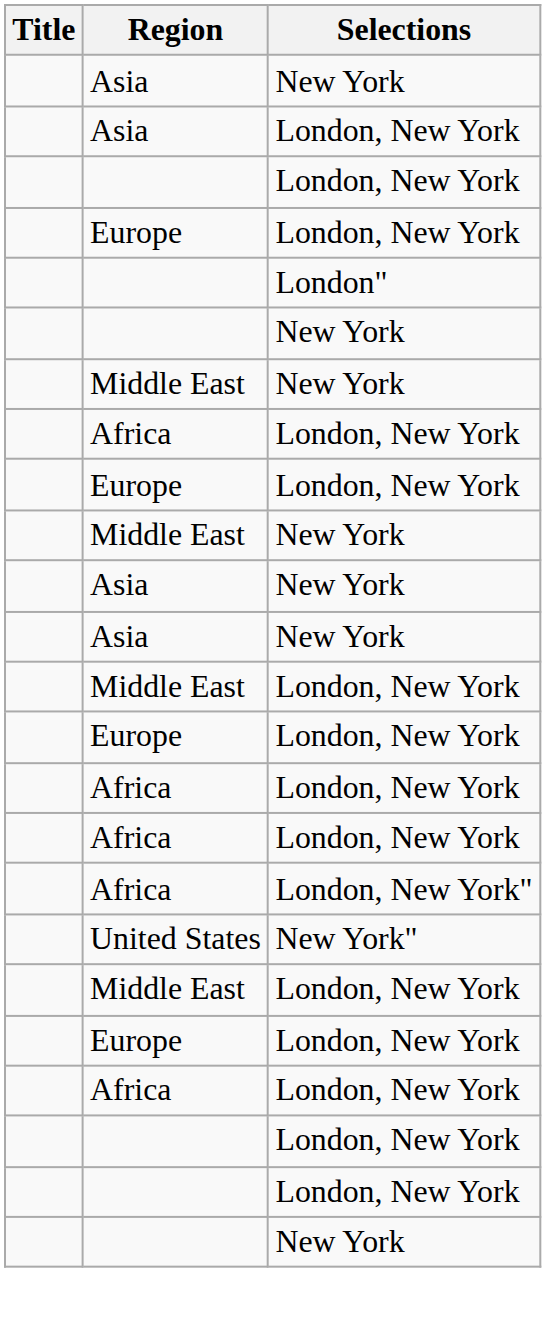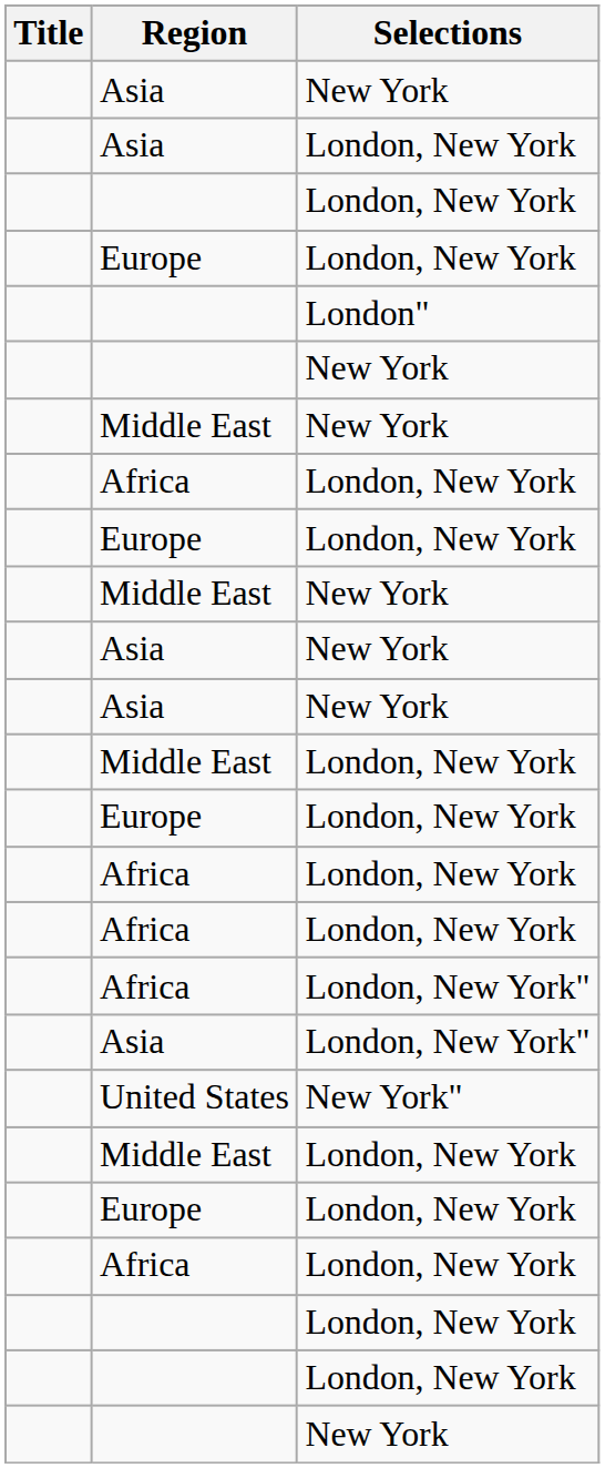 <table class="wikitable">
 <tr>
 <th>Title</th>
 <th>Region</th>
 <th>Selections</th>
 </tr>
 <tr>
 <td></td>
 <td>Asia</td>
 <td>New York</td>
 </tr>
 <tr>
 <td></td>
 <td>Asia</td>
 <td>London, New York</td>
 </tr>
 <tr>
 <td></td>
 <td></td>
 <td>London, New York</td>
 </tr>
 <tr>
 <td></td>
 <td>Europe</td>
 <td>London, New York</td>
 </tr>
 <tr>
 <td></td>
 <td></td>
 <td>London"</td>
 </tr>
 <tr>
 <td></td>
 <td></td>
 <td>New York</td>
 </tr>
 <tr>
 <td></td>
 <td>Middle East</td>
 <td>New York</td>
 </tr>
 <tr>
 <td></td>
 <td>Africa</td>
 <td>London, New York</td>
 </tr>
 <tr>
 <td></td>
 <td>Europe</td>
 <td>London, New York</td>
 </tr>
 <tr>
 <td></td>
 <td>Middle East</td>
 <td>New York</td>
 </tr>
 <tr>
 <td></td>
 <td>Asia</td>
 <td>New York</td>
 </tr>
 <tr>
 <td></td>
 <td>Asia</td>
 <td>New York</td>
 </tr>
 <tr>
 <td></td>
 <td>Middle East</td>
 <td>London, New York</td>
 </tr>
 <tr>
 <td></td>
 <td>Europe</td>
 <td>London, New York</td>
 </tr>
 <tr>
 <td></td>
 <td>Africa</td>
 <td>London, New York</td>
 </tr>
 <tr>
 <td></td>
 <td>Africa</td>
 <td>London, New York</td>
 </tr>
 <tr>
 <td></td>
 <td>Africa</td>
 <td>London, New York"</td>
 </tr>
 <tr>
 <td></td>
+<td>Asia</td>
+<td>London, New York"</td>
+</tr>
+<tr>
+<td></td>
 <td>United States</td>
 <td>New York"</td>
 </tr>
 <tr>
 <td></td>
 <td>Middle East</td>
 <td>London, New York</td>
 </tr>
 <tr>
 <td></td>
 <td>Europe</td>
 <td>London, New York</td>
 </tr>
 <tr>
 <td></td>
 <td>Africa</td>
 <td>London, New York</td>
 </tr>
 <tr>
 <td></td>
 <td></td>
 <td>London, New York</td>
 </tr>
 <tr>
 <td></td>
 <td></td>
 <td>London, New York</td>
 </tr>
 <tr>
 <td></td>
 <td></td>
 <td>New York</td>
 </tr>
 </table>
